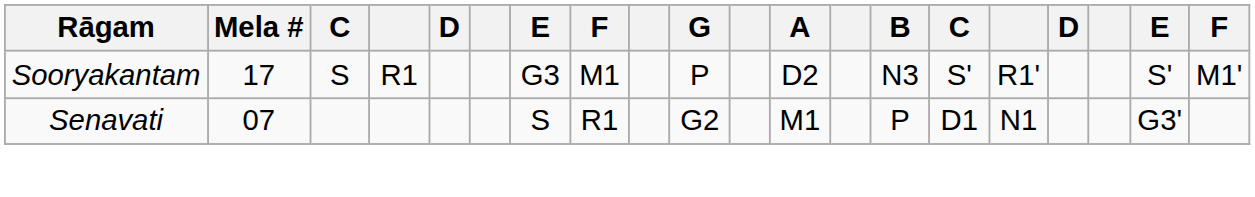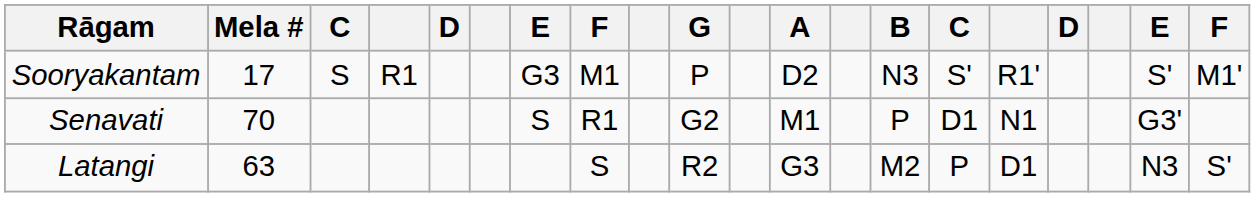 <table class="wikitable" style="text-align:center">
 <tr>
 <th>Rāgam</th>
 <th>Mela #</th>
 <th>C</th>
 <th></th>
 <th>D</th>
 <th></th>
 <th>E</th>
 <th>F</th>
 <th></th>
 <th>G</th>
 <th></th>
 <th>A</th>
 <th></th>
 <th>B</th>
 <th>C</th>
 <th></th>
 <th>D</th>
 <th></th>
 <th>E</th>
 <th>F</th>
 </tr>
 <tr>
 <td><em>Sooryakantam</em></td>
 <td>17</td>
 <td width="25px">S</td>
 <td width="25px">R1</td>
 <td width="15px"></td>
 <td width="15px"></td>
 <td width="25px">G3</td>
 <td width="25px">M1</td>
 <td width="15px"></td>
 <td width="25px">P</td>
 <td width="15px"></td>
 <td width="25px">D2</td>
 <td width="15px"></td>
 <td width="25px">N3</td>
 <td width="25px">S'</td>
 <td width="25px">R1'</td>
 <td width="15px"></td>
 <td width="15px"></td>
 <td>S'</td>
 <td width="25px">M1'</td>
 </tr>
 <tr>
 <td><em>Senavati</em></td>
-<td>07</td>
+<td>70</td>
 <td></td>
 <td></td>
 <td></td>
 <td></td>
 <td>S</td>
 <td>R1</td>
 <td></td>
 <td>G2</td>
 <td></td>
 <td>M1</td>
 <td></td>
 <td>P</td>
 <td>D1</td>
 <td>N1</td>
 <td></td>
 <td></td>
 <td width="25px">G3'</td>
 <td></td>
 </tr>
+<tr>
+<td><em>Latangi</em></td>
+<td>63</td>
+<td></td>
+<td></td>
+<td></td>
+<td></td>
+<td></td>
+<td>S</td>
+<td></td>
+<td>R2</td>
+<td></td>
+<td>G3</td>
+<td></td>
+<td>M2</td>
+<td>P</td>
+<td>D1</td>
+<td></td>
+<td></td>
+<td>N3</td>
+<td>S'</td>
+</tr>
 </table>
